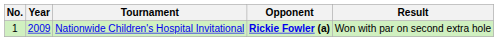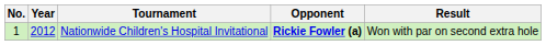 <table class="wikitable" style="font-size:95%;">
 <tr>
 <th>No.</th>
 <th>Year</th>
 <th>Tournament</th>
 <th>Opponent</th>
 <th>Result</th>
 </tr>
 <tr style="background:#D0F0C0;">
 <td align=center>1</td>
-<td><a href='#'>2009</a></td>
+<td><a href='#'>2012</a></td>
 <td><a href='#'>Nationwide Children's Hospital Invitational</a></td>
 <td><strong> <a href='#'>Rickie Fowler</a> (a)</strong></td>
 <td>Won with par on second extra hole</td>
 </tr>
 </table>
